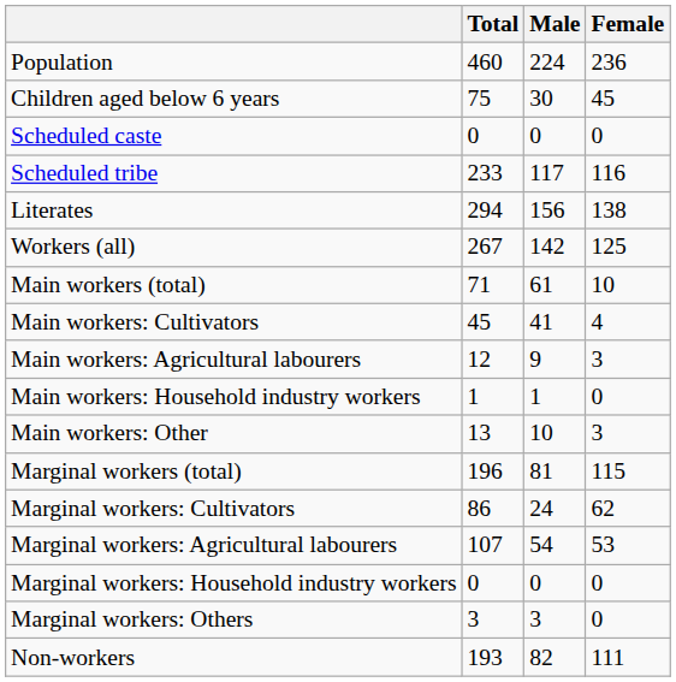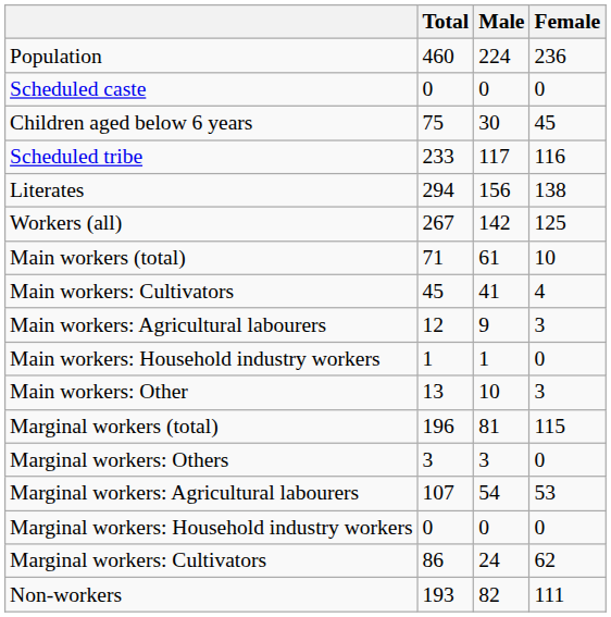 <table class="wikitable sortable">
 <tr>
 <th></th>
 <th>Total</th>
 <th>Male</th>
 <th>Female</th>
 </tr>
 <tr>
 <td>Population</td>
 <td>460</td>
 <td>224</td>
 <td>236</td>
 </tr>
 <tr>
+<td><a href='#'>Scheduled caste</a></td>
+<td>0</td>
+<td>0</td>
+<td>0</td>
+</tr>
+<tr>
 <td>Children aged below 6 years</td>
 <td>75</td>
 <td>30</td>
 <td>45</td>
-</tr>
-<tr>
-<td><a href='#'>Scheduled caste</a></td>
-<td>0</td>
-<td>0</td>
-<td>0</td>
 </tr>
 <tr>
 <td><a href='#'>Scheduled tribe</a></td>
 <td>233</td>
 <td>117</td>
 <td>116</td>
 </tr>
 <tr>
 <td>Literates</td>
 <td>294</td>
 <td>156</td>
 <td>138</td>
 </tr>
 <tr>
 <td>Workers (all)</td>
 <td>267</td>
 <td>142</td>
 <td>125</td>
 </tr>
 <tr>
 <td>Main workers (total)</td>
 <td>71</td>
 <td>61</td>
 <td>10</td>
 </tr>
 <tr>
 <td>Main workers: Cultivators</td>
 <td>45</td>
 <td>41</td>
 <td>4</td>
 </tr>
 <tr>
 <td>Main workers: Agricultural labourers</td>
 <td>12</td>
 <td>9</td>
 <td>3</td>
 </tr>
 <tr>
 <td>Main workers: Household industry workers</td>
 <td>1</td>
 <td>1</td>
 <td>0</td>
 </tr>
 <tr>
 <td>Main workers: Other</td>
 <td>13</td>
 <td>10</td>
 <td>3</td>
 </tr>
 <tr>
 <td>Marginal workers (total)</td>
 <td>196</td>
 <td>81</td>
 <td>115</td>
 </tr>
 <tr>
-<td>Marginal workers: Cultivators</td>
-<td>86</td>
-<td>24</td>
-<td>62</td>
+<td>Marginal workers: Others</td>
+<td>3</td>
+<td>3</td>
+<td>0</td>
 </tr>
 <tr>
 <td>Marginal workers: Agricultural labourers</td>
 <td>107</td>
 <td>54</td>
 <td>53</td>
 </tr>
 <tr>
 <td>Marginal workers: Household industry workers</td>
 <td>0</td>
 <td>0</td>
 <td>0</td>
 </tr>
 <tr>
-<td>Marginal workers: Others</td>
-<td>3</td>
-<td>3</td>
-<td>0</td>
+<td>Marginal workers: Cultivators</td>
+<td>86</td>
+<td>24</td>
+<td>62</td>
 </tr>
 <tr>
 <td>Non-workers</td>
 <td>193</td>
 <td>82</td>
 <td>111</td>
 </tr>
 </table>
